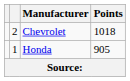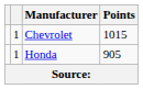 <table class="wikitable" style="font-size: 95%;">
 <tr>
 <th scope="col"></th>
 <th scope="col"></th>
 <th scope="col">Manufacturer</th>
 <th scope="col">Points</th>
 </tr>
 <tr>
 <td align="left"></td>
-<td align="center">2</td>
+<td align="center">1</td>
 <td><a href='#'>Chevrolet</a></td>
-<td>1018</td>
+<td>1015</td>
 </tr>
 <tr>
 <td align="left"></td>
 <td align="center">1</td>
 <td><a href='#'>Honda</a></td>
 <td>905</td>
 </tr>
 <tr>
 <th colspan=4>Source:</th>
 </tr>
 </table>
